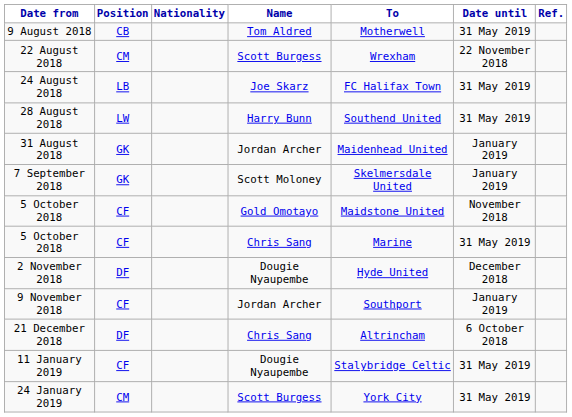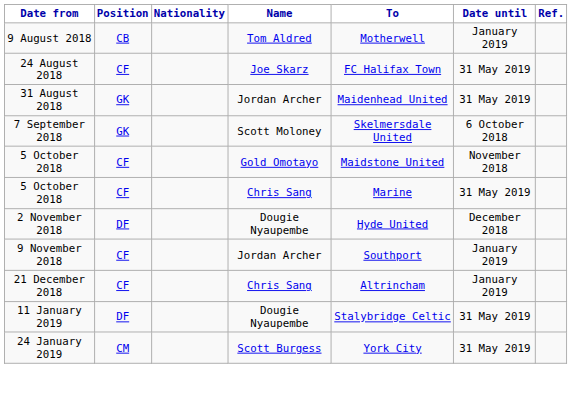 <table class="wikitable"  style="text-align:center; font-size:90%; ">
 <tr>
 <th style="background:#FFFFFF; color:#0000AA; width:120px;">Date from</th>
 <th style="background:#FFFFFF; color:#0000AA; width:50px;">Position</th>
 <th style="background:#FFFFFF; color:#0000AA; width:50px;">Nationality</th>
 <th style="background:#FFFFFF; color:#0000AA; width:150px;">Name</th>
 <th style="background:#FFFFFF; color:#0000AA; width:170px;">To</th>
 <th style="background:#FFFFFF; color:#0000AA; width:110px;">Date until</th>
 <th style="background:#FFFFFF; color:#0000AA; width:25px;">Ref.</th>
 </tr>
 <tr>
 <td>9 August 2018</td>
 <td><a href='#'>CB</a></td>
 <td></td>
 <td><a href='#'>Tom Aldred</a></td>
 <td> <a href='#'>Motherwell</a></td>
-<td>31 May 2019</td>
-<td></td>
-</tr>
-<tr>
-<td>22 August 2018</td>
-<td><a href='#'>CM</a></td>
-<td></td>
-<td><a href='#'>Scott Burgess</a></td>
-<td> <a href='#'>Wrexham</a></td>
-<td>22 November 2018</td>
+<td>January 2019</td>
 <td></td>
 </tr>
 <tr>
 <td>24 August 2018</td>
-<td><a href='#'>LB</a></td>
+<td><a href='#'>CF</a></td>
 <td></td>
 <td><a href='#'>Joe Skarz</a></td>
 <td><a href='#'>FC Halifax Town</a></td>
-<td>31 May 2019</td>
-<td></td>
-</tr>
-<tr>
-<td>28 August 2018</td>
-<td><a href='#'>LW</a></td>
-<td></td>
-<td><a href='#'>Harry Bunn</a></td>
-<td><a href='#'>Southend United</a></td>
 <td>31 May 2019</td>
 <td></td>
 </tr>
 <tr>
 <td>31 August 2018</td>
 <td><a href='#'>GK</a></td>
 <td></td>
 <td>Jordan Archer</td>
 <td><a href='#'>Maidenhead United</a></td>
-<td>January 2019</td>
+<td>31 May 2019</td>
 <td></td>
 </tr>
 <tr>
 <td>7 September 2018</td>
 <td><a href='#'>GK</a></td>
 <td></td>
 <td>Scott Moloney</td>
 <td><a href='#'>Skelmersdale United</a></td>
-<td>January 2019</td>
+<td>6 October 2018</td>
 <td></td>
 </tr>
 <tr>
 <td>5 October 2018</td>
 <td><a href='#'>CF</a></td>
 <td></td>
 <td><a href='#'>Gold Omotayo</a></td>
 <td><a href='#'>Maidstone United</a></td>
 <td>November 2018</td>
 <td></td>
 </tr>
 <tr>
 <td>5 October 2018</td>
 <td><a href='#'>CF</a></td>
 <td></td>
 <td><a href='#'>Chris Sang</a></td>
 <td><a href='#'>Marine</a></td>
 <td>31 May 2019</td>
 <td></td>
 </tr>
 <tr>
 <td>2 November 2018</td>
 <td><a href='#'>DF</a></td>
 <td></td>
 <td>Dougie Nyaupembe</td>
 <td><a href='#'>Hyde United</a></td>
 <td>December 2018</td>
 <td></td>
 </tr>
 <tr>
 <td>9 November 2018</td>
 <td><a href='#'>CF</a></td>
 <td></td>
 <td>Jordan Archer</td>
 <td><a href='#'>Southport</a></td>
 <td>January 2019</td>
 <td></td>
 </tr>
 <tr>
 <td>21 December 2018</td>
-<td><a href='#'>DF</a></td>
+<td><a href='#'>CF</a></td>
 <td></td>
 <td><a href='#'>Chris Sang</a></td>
 <td><a href='#'>Altrincham</a></td>
-<td>6 October 2018</td>
+<td>January 2019</td>
 <td></td>
 </tr>
 <tr>
 <td>11 January 2019</td>
-<td><a href='#'>CF</a></td>
+<td><a href='#'>DF</a></td>
 <td></td>
 <td>Dougie Nyaupembe</td>
 <td><a href='#'>Stalybridge Celtic</a></td>
 <td>31 May 2019</td>
 <td></td>
 </tr>
 <tr>
 <td>24 January 2019</td>
 <td><a href='#'>CM</a></td>
 <td></td>
 <td><a href='#'>Scott Burgess</a></td>
 <td><a href='#'>York City</a></td>
 <td>31 May 2019</td>
 <td></td>
 </tr>
 </table>
